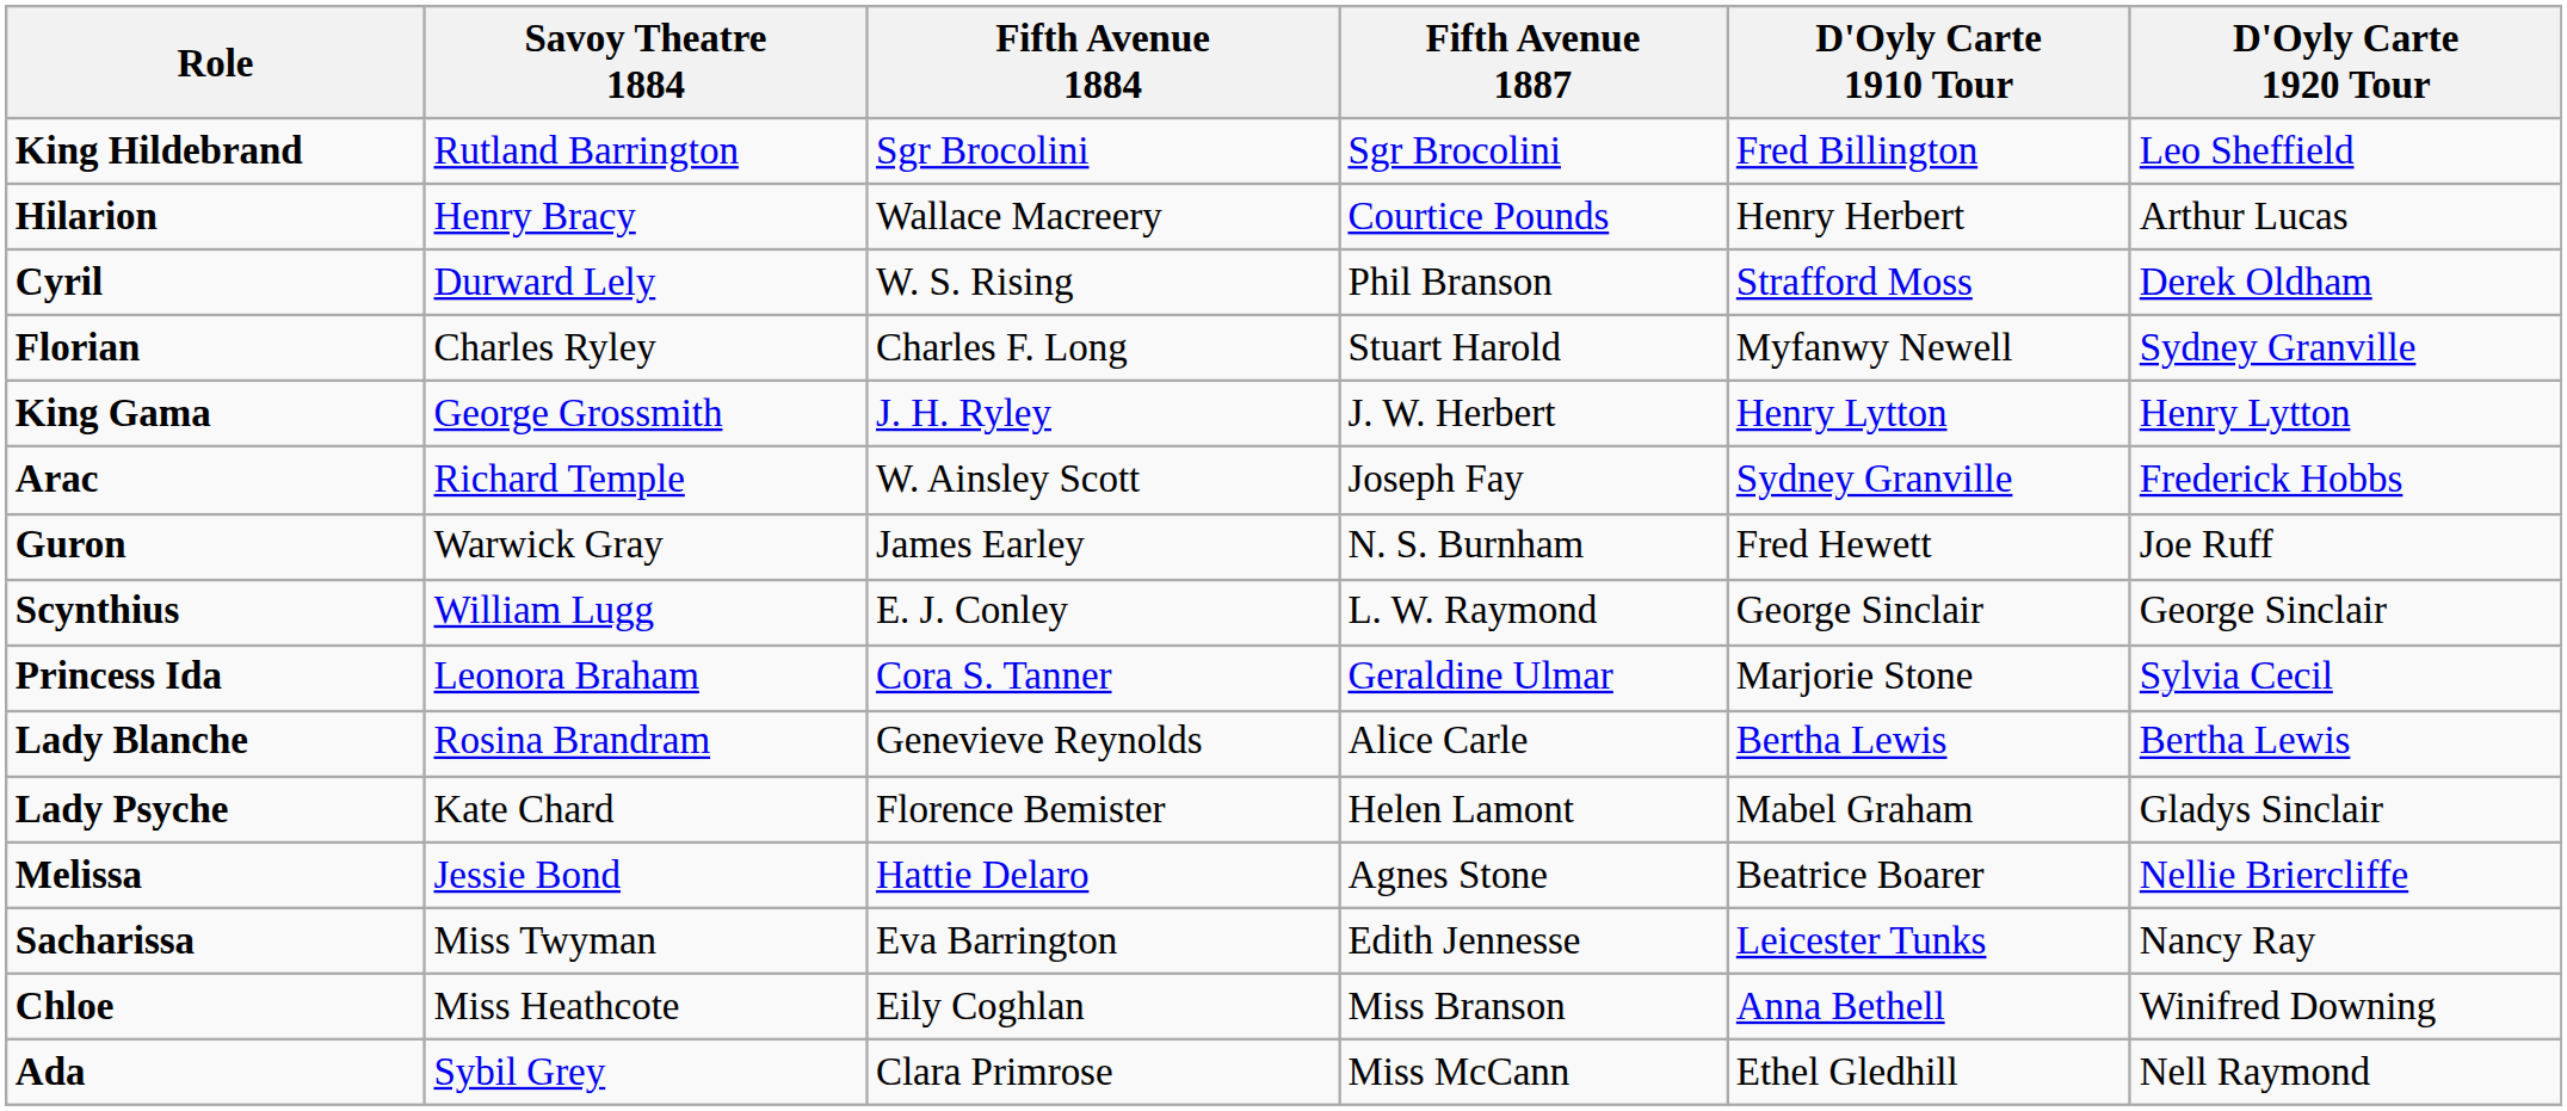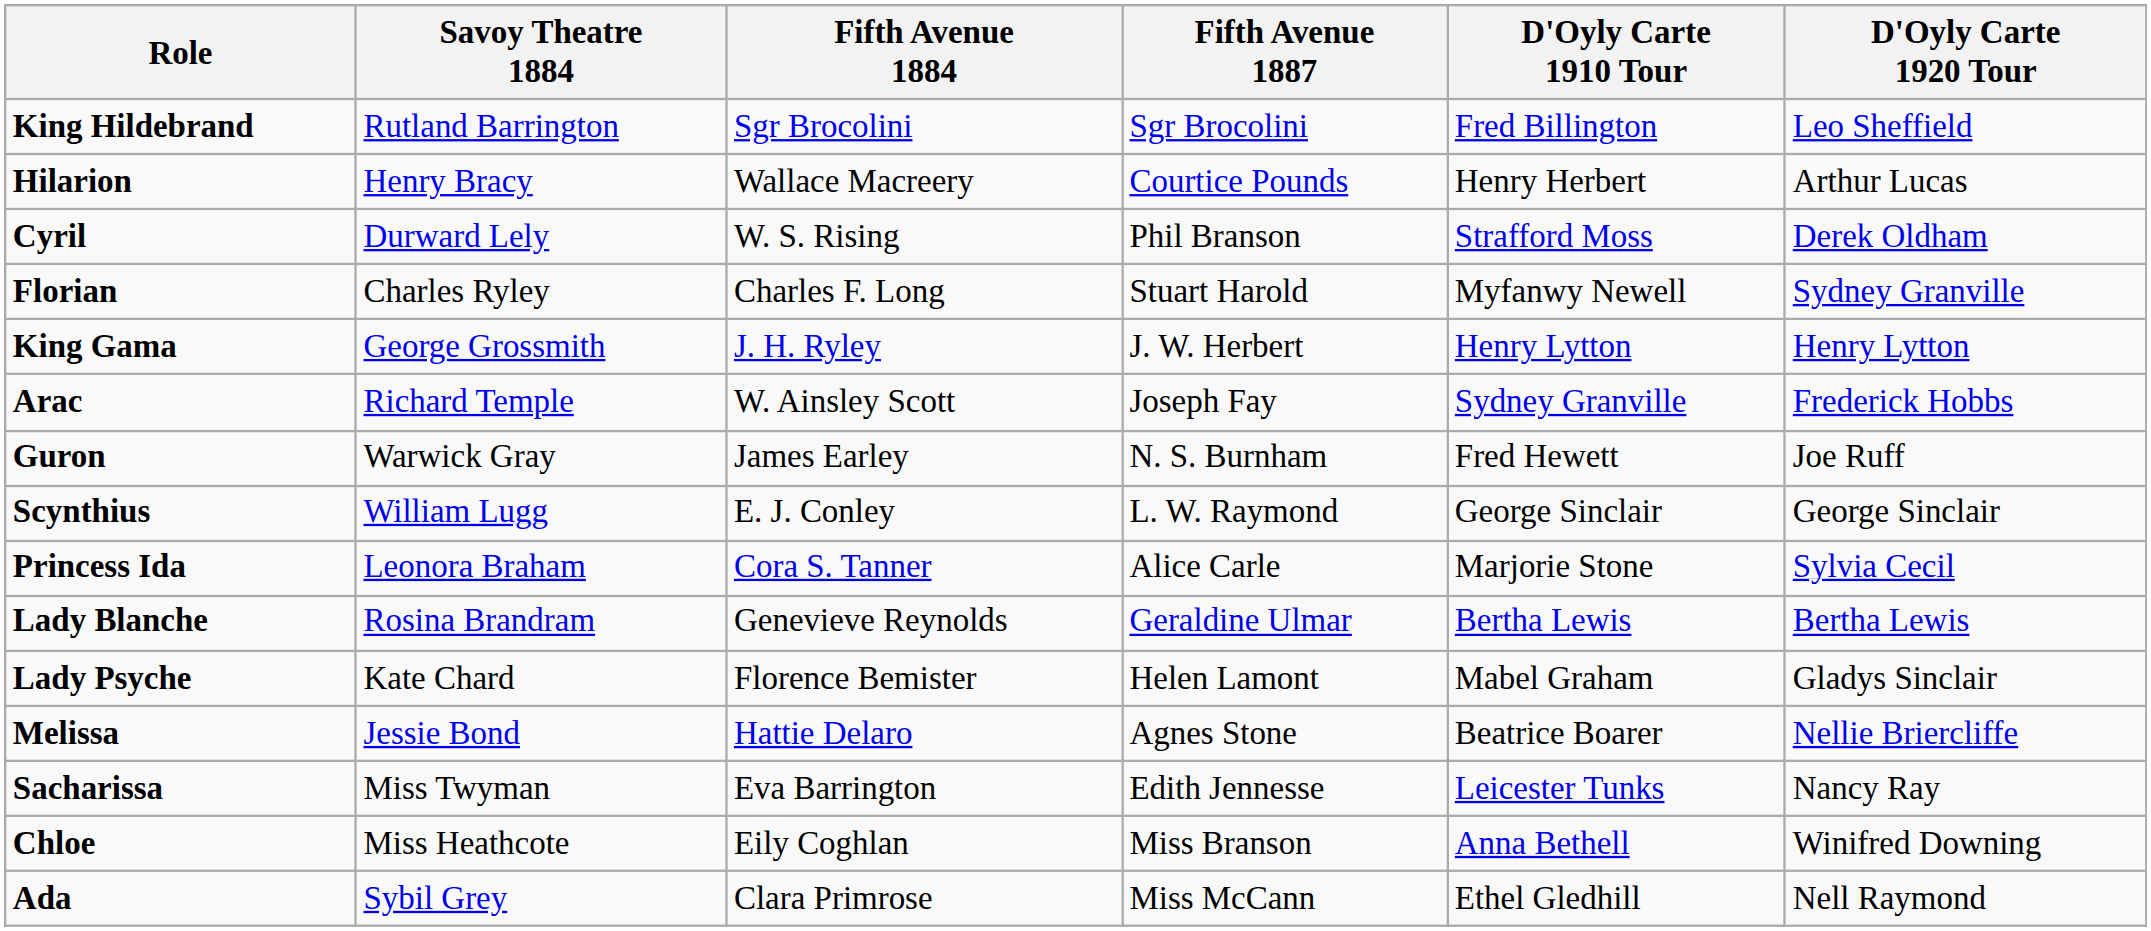 <table class="wikitable" style="width: 65em; font-size: 90%; line-height: 1.2">
 <tr>
 <th>Role</th>
 <th>Savoy Theatre<br>1884</th>
 <th>Fifth Avenue<br>1884</th>
 <th>Fifth Avenue<br>1887</th>
 <th>D'Oyly Carte<br>1910 Tour</th>
 <th>D'Oyly Carte<br>1920 Tour</th>
 </tr>
 <tr>
 <td><strong>King Hildebrand</strong></td>
 <td><a href='#'>Rutland Barrington</a></td>
 <td><a href='#'>Sgr Brocolini</a></td>
 <td><a href='#'>Sgr Brocolini</a></td>
 <td><a href='#'>Fred Billington</a></td>
 <td><a href='#'>Leo Sheffield</a></td>
 </tr>
 <tr>
 <td><strong>Hilarion</strong></td>
 <td><a href='#'>Henry Bracy</a></td>
 <td>Wallace Macreery</td>
 <td><a href='#'>Courtice Pounds</a></td>
 <td>Henry Herbert</td>
 <td>Arthur Lucas</td>
 </tr>
 <tr>
 <td><strong>Cyril</strong></td>
 <td><a href='#'>Durward Lely</a></td>
 <td>W. S. Rising</td>
 <td>Phil Branson</td>
 <td><a href='#'>Strafford Moss</a></td>
 <td><a href='#'>Derek Oldham</a></td>
 </tr>
 <tr>
 <td><strong>Florian</strong></td>
 <td>Charles Ryley</td>
 <td>Charles F. Long</td>
 <td>Stuart Harold</td>
 <td>Myfanwy Newell</td>
 <td><a href='#'>Sydney Granville</a></td>
 </tr>
 <tr>
 <td><strong>King Gama</strong></td>
 <td><a href='#'>George Grossmith</a></td>
 <td><a href='#'>J. H. Ryley</a></td>
 <td>J. W. Herbert</td>
 <td><a href='#'>Henry Lytton</a></td>
 <td><a href='#'>Henry Lytton</a></td>
 </tr>
 <tr>
 <td><strong>Arac</strong></td>
 <td><a href='#'>Richard Temple</a></td>
 <td>W. Ainsley Scott</td>
 <td>Joseph Fay</td>
 <td><a href='#'>Sydney Granville</a></td>
 <td><a href='#'>Frederick Hobbs</a></td>
 </tr>
 <tr>
 <td><strong>Guron</strong></td>
 <td>Warwick Gray</td>
 <td>James Earley</td>
 <td>N. S. Burnham</td>
 <td>Fred Hewett</td>
 <td>Joe Ruff</td>
 </tr>
 <tr>
 <td><strong>Scynthius</strong></td>
 <td><a href='#'>William Lugg</a></td>
 <td>E. J. Conley</td>
 <td>L. W. Raymond</td>
 <td>George Sinclair</td>
 <td>George Sinclair</td>
 </tr>
 <tr>
 <td><strong>Princess Ida</strong></td>
 <td><a href='#'>Leonora Braham</a></td>
 <td><a href='#'>Cora S. Tanner</a></td>
-<td><a href='#'>Geraldine Ulmar</a></td>
+<td>Alice Carle</td>
 <td>Marjorie Stone</td>
 <td><a href='#'>Sylvia Cecil</a></td>
 </tr>
 <tr>
 <td><strong>Lady Blanche</strong></td>
 <td><a href='#'>Rosina Brandram</a></td>
 <td>Genevieve Reynolds</td>
-<td>Alice Carle</td>
+<td><a href='#'>Geraldine Ulmar</a></td>
 <td><a href='#'>Bertha Lewis</a></td>
 <td><a href='#'>Bertha Lewis</a></td>
 </tr>
 <tr>
 <td><strong>Lady Psyche</strong></td>
 <td>Kate Chard</td>
 <td>Florence Bemister</td>
 <td>Helen Lamont</td>
 <td>Mabel Graham</td>
 <td>Gladys Sinclair</td>
 </tr>
 <tr>
 <td><strong>Melissa</strong></td>
 <td><a href='#'>Jessie Bond</a></td>
 <td><a href='#'>Hattie Delaro</a></td>
 <td>Agnes Stone</td>
 <td>Beatrice Boarer</td>
 <td><a href='#'>Nellie Briercliffe</a></td>
 </tr>
 <tr>
 <td><strong>Sacharissa</strong></td>
 <td>Miss Twyman</td>
 <td>Eva Barrington</td>
 <td>Edith Jennesse</td>
 <td><a href='#'>Leicester Tunks</a></td>
 <td>Nancy Ray</td>
 </tr>
 <tr>
 <td><strong>Chloe</strong></td>
 <td>Miss Heathcote</td>
 <td>Eily Coghlan</td>
 <td>Miss Branson</td>
 <td><a href='#'>Anna Bethell</a></td>
 <td>Winifred Downing</td>
 </tr>
 <tr>
 <td><strong>Ada</strong></td>
 <td><a href='#'>Sybil Grey</a></td>
 <td>Clara Primrose</td>
 <td>Miss McCann</td>
 <td>Ethel Gledhill</td>
 <td>Nell Raymond</td>
 </tr>
 </table>
